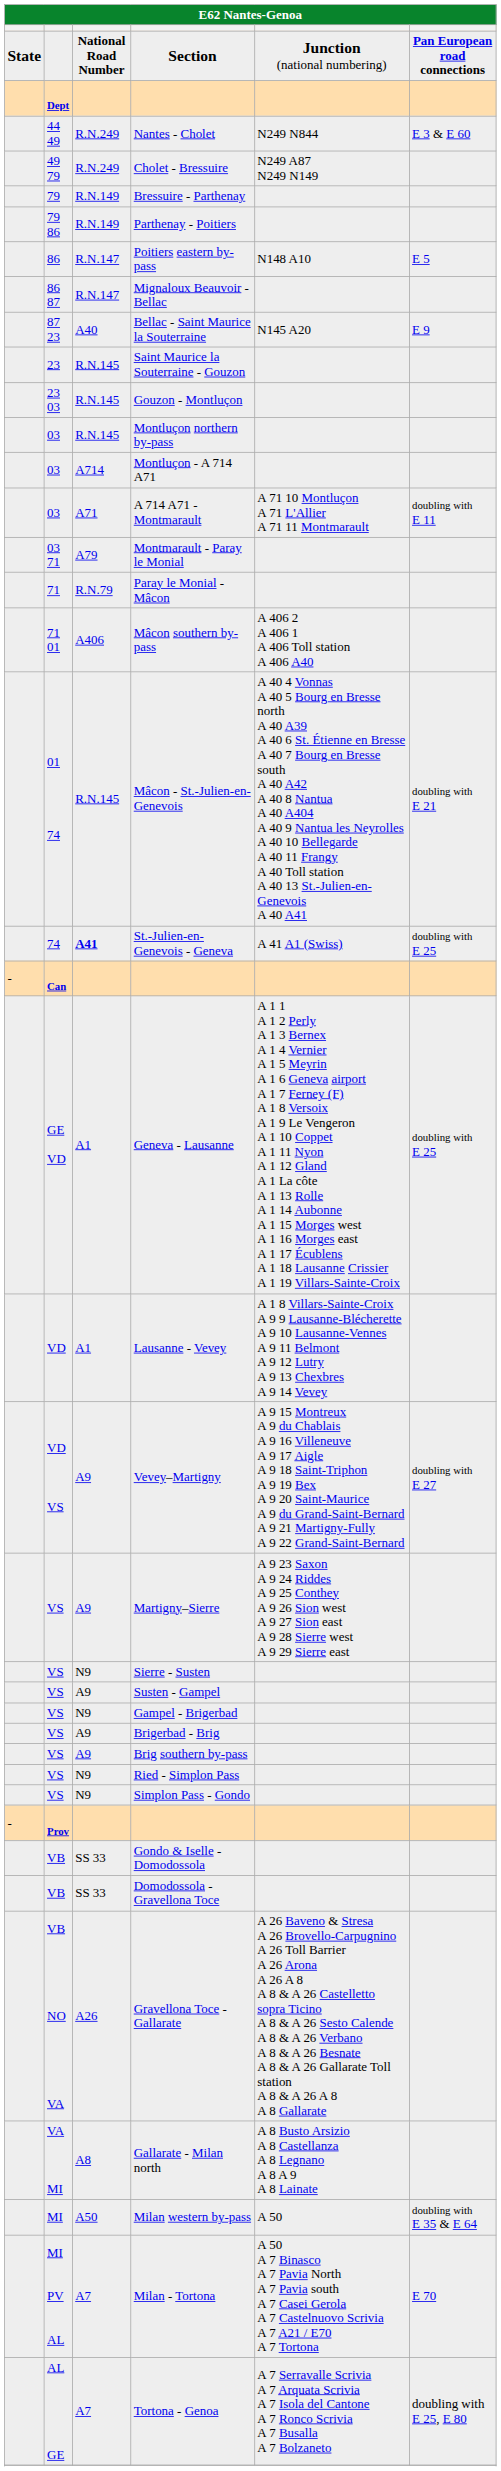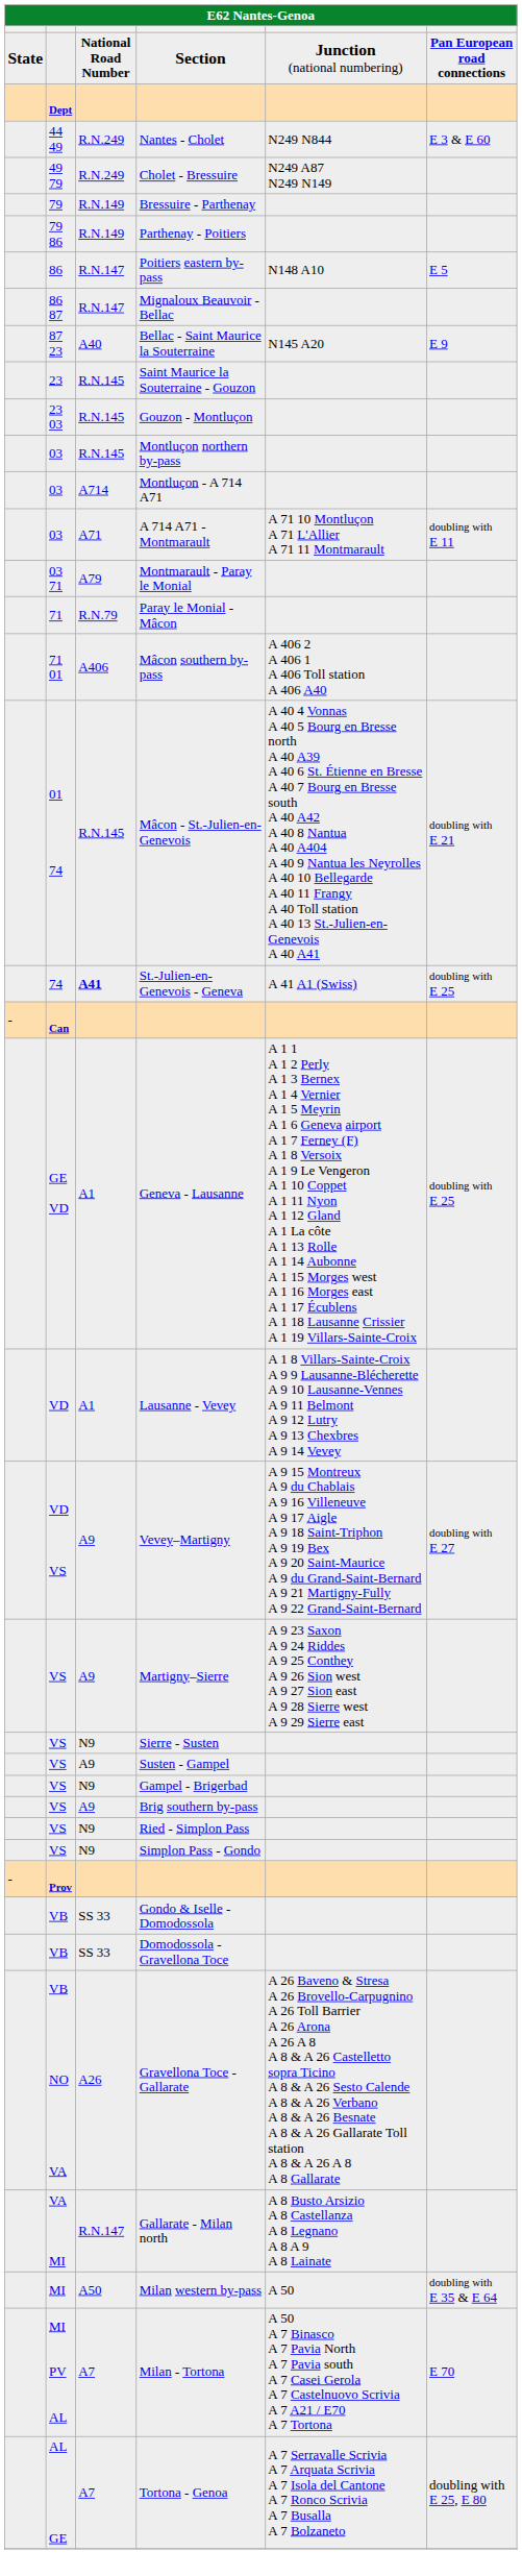 <table class="wikitable">
 <tr align="center" bgcolor="08842C" style="color: white;font-size:100%;">
 <td colspan="6"><strong>E62 Nantes-Genoa</strong></td>
 </tr>
 <tr bgcolor="#FFDEAD">
 <th width="8%"></th>
 <th width="3%"></th>
 <th width="12%"></th>
 <th width="26%"></th>
 <th width="33%"></th>
 <th width="18%"></th>
 </tr>
 <tr bgcolor="#EEEEEE">
 <td align="center"><big><strong>State</strong></big></td>
 <td></td>
 <td align="center"><strong>National Road Number</strong></td>
 <td align="center"><big><strong>Section</strong></big></td>
 <td align="center"><big><strong>Junction</strong></big> <br>(national numbering)</td>
 <td align="center"><strong> <a href='#'>Pan European road</a> connections</strong></td>
 </tr>
 <tr bgcolor="#FFDEAD">
 <td> </td>
 <td><small><br><strong><a href='#'>Dept</a></strong></small></td>
 <td></td>
 <td></td>
 <td></td>
 <td></td>
 </tr>
 <tr bgcolor="#EEEEEE">
 <td></td>
 <td><a href='#'>44</a><br><a href='#'>49</a></td>
 <td> <a href='#'>R.N.249</a></td>
 <td><a href='#'>Nantes</a> - <a href='#'>Cholet</a></td>
 <td>N249  N844</td>
 <td><a href='#'>E 3</a> & <a href='#'>E 60</a></td>
 </tr>
 <tr bgcolor="#EEEEEE">
 <td></td>
 <td><a href='#'>49</a><br><a href='#'>79</a></td>
 <td> <a href='#'>R.N.249</a></td>
 <td><a href='#'>Cholet</a> - <a href='#'>Bressuire</a></td>
 <td>N249  A87<br>N249  N149</td>
 <td></td>
 </tr>
 <tr bgcolor="#EEEEEE">
 <td></td>
 <td><a href='#'>79</a></td>
 <td> <a href='#'>R.N.149</a></td>
 <td><a href='#'>Bressuire</a> - <a href='#'>Parthenay</a></td>
 <td></td>
 <td></td>
 </tr>
 <tr bgcolor="#EEEEEE">
 <td></td>
 <td><a href='#'>79</a><br><a href='#'>86</a></td>
 <td> <a href='#'>R.N.149</a></td>
 <td><a href='#'>Parthenay</a>  - <a href='#'>Poitiers</a></td>
 <td></td>
 <td></td>
 </tr>
 <tr bgcolor="#EEEEEE">
 <td></td>
 <td><a href='#'>86</a></td>
 <td> <a href='#'>R.N.147</a></td>
 <td><a href='#'>Poitiers</a>  <a href='#'>eastern by-pass</a></td>
 <td>N148  A10</td>
 <td><a href='#'>E 5</a></td>
 </tr>
 <tr bgcolor="#EEEEEE">
 <td></td>
 <td><a href='#'>86</a><br><a href='#'>87</a></td>
 <td> <a href='#'>R.N.147</a></td>
 <td><a href='#'>Mignaloux Beauvoir</a> - <a href='#'>Bellac</a></td>
 <td></td>
 <td></td>
 </tr>
 <tr bgcolor="#EEEEEE">
 <td></td>
 <td><a href='#'>87</a><br><a href='#'>23</a></td>
 <td> <a href='#'>A40</a></td>
 <td><a href='#'>Bellac</a> - <a href='#'>Saint Maurice la Souterraine</a></td>
 <td>N145   A20</td>
 <td><a href='#'>E 9</a></td>
 </tr>
 <tr bgcolor="#EEEEEE">
 <td></td>
 <td><a href='#'>23</a></td>
 <td> <a href='#'>R.N.145</a></td>
 <td><a href='#'>Saint Maurice la Souterraine</a> - <a href='#'>Gouzon</a></td>
 <td></td>
 <td></td>
 </tr>
 <tr bgcolor="#EEEEEE">
 <td></td>
 <td><a href='#'>23</a><br><a href='#'>03</a></td>
 <td> <a href='#'>R.N.145</a></td>
 <td><a href='#'>Gouzon</a> - <a href='#'>Montluçon</a></td>
 <td></td>
 <td></td>
 </tr>
 <tr bgcolor="#EEEEEE">
 <td></td>
 <td><a href='#'>03</a></td>
 <td> <a href='#'>R.N.145</a></td>
 <td><a href='#'>Montluçon</a>  <a href='#'>northern by-pass</a></td>
 <td></td>
 <td></td>
 </tr>
 <tr bgcolor="#EEEEEE">
 <td></td>
 <td><a href='#'>03</a></td>
 <td> <a href='#'>A714</a></td>
 <td><a href='#'>Montluçon</a> - A 714  A71</td>
 <td></td>
 <td></td>
 </tr>
 <tr bgcolor="#EEEEEE">
 <td></td>
 <td><a href='#'>03</a></td>
 <td> <a href='#'>A71</a></td>
 <td>A 714  A71 - <a href='#'>Montmarault</a></td>
 <td>A 71   10 <a href='#'>Montluçon</a><br>A 71   <a href='#'>L'Allier</a><br> A 71   11 <a href='#'>Montmarault</a></td>
 <td><small>doubling with</small> <a href='#'>E 11</a></td>
 </tr>
 <tr bgcolor="#EEEEEE">
 <td></td>
 <td><a href='#'>03</a><br><a href='#'>71</a></td>
 <td> <a href='#'>A79</a></td>
 <td><a href='#'>Montmarault</a> -  <a href='#'>Paray le Monial</a></td>
 <td></td>
 <td></td>
 </tr>
 <tr bgcolor="#EEEEEE">
 <td></td>
 <td><a href='#'>71</a></td>
 <td> <a href='#'>R.N.79</a></td>
 <td><a href='#'>Paray le Monial</a> - <a href='#'>Mâcon</a></td>
 <td></td>
 <td></td>
 </tr>
 <tr bgcolor="#EEEEEE">
 <td></td>
 <td><a href='#'>71</a><br><a href='#'>01</a></td>
 <td> <a href='#'>A406</a></td>
 <td><a href='#'>Mâcon</a> <a href='#'>southern by-pass</a></td>
 <td>A 406  2<br>A 406  1<br>A 406  Toll station<br>A 406  <a href='#'>A40</a></td>
 <td></td>
 </tr>
 <tr bgcolor="#EEEEEE">
 <td></td>
 <td><a href='#'>01</a><br><br><br><br><br><a href='#'>74</a></td>
 <td> <a href='#'>R.N.145</a></td>
 <td><a href='#'>Mâcon</a> - <a href='#'>St.-Julien-en-Genevois</a></td>
 <td>A 40  4 <a href='#'>Vonnas</a> <br>A 40  5 <a href='#'>Bourg en Bresse</a> north <br>A 40  <a href='#'>A39</a><br>A 40  6 <a href='#'>St. Étienne en Bresse</a> <br>A 40  7 <a href='#'>Bourg en Bresse</a> south <br>A 40  <a href='#'>A42</a><br>A 40  8 <a href='#'>Nantua</a> <br>A 40  <a href='#'>A404</a><br>A 40  9 <a href='#'>Nantua les Neyrolles</a> <br>A 40  10 <a href='#'>Bellegarde</a> <br>A 40  11 <a href='#'>Frangy</a>  <br>A 40  Toll station<br>A 40  13 <a href='#'>St.-Julien-en-Genevois</a><br>A 40  <a href='#'>A41</a></td>
 <td><small>doubling with</small> <a href='#'>E 21</a></td>
 </tr>
 <tr bgcolor="#EEEEEE">
 <td></td>
 <td><a href='#'>74</a></td>
 <td><strong> <a href='#'>A41</a></strong></td>
 <td><a href='#'>St.-Julien-en-Genevois</a> - <a href='#'>Geneva</a></td>
 <td>A 41  <a href='#'>A1 (Swiss)</a></td>
 <td><small>doubling with</small> <a href='#'>E 25</a></td>
 </tr>
 <tr bgcolor="#FFDEAD">
 <td rowspan="1">  - </td>
 <td><br><small><strong><a href='#'>Can</a></strong></small></td>
 <td></td>
 <td></td>
 <td></td>
 <td></td>
 </tr>
 <tr bgcolor="#EEEEEE">
 <td></td>
 <td><a href='#'>GE</a><br><br><a href='#'>VD</a></td>
 <td> <a href='#'>A1</a></td>
 <td><a href='#'>Geneva</a> - <a href='#'>Lausanne</a></td>
 <td>A 1  1  <br>A 1  2 <a href='#'>Perly</a><br>A 1  3 <a href='#'>Bernex</a><br>A 1  4 <a href='#'>Vernier</a><br>A 1  5 <a href='#'>Meyrin</a><br>A 1  6 <a href='#'>Geneva</a> <a href='#'>airport</a><br>A 1  7 <a href='#'>Ferney (F)</a><br>A 1  8 <a href='#'>Versoix</a><br>A 1  9 Le Vengeron<br>A 1  10 <a href='#'>Coppet</a><br>A 1  11 <a href='#'>Nyon</a><br>A 1  12 <a href='#'>Gland</a><br>A 1   La côte <br>A 1  13 <a href='#'>Rolle</a><br>A 1  14 <a href='#'>Aubonne</a><br>A 1  15 <a href='#'>Morges</a> west<br>A 1  16 <a href='#'>Morges</a> east<br>A 1  17 <a href='#'>Écublens</a><br>A 1  18 <a href='#'>Lausanne</a> <a href='#'>Crissier</a><br>A 1  19 <a href='#'>Villars-Sainte-Croix</a></td>
 <td><small>doubling with</small> <a href='#'>E 25</a></td>
 </tr>
 <tr bgcolor="#EEEEEE">
 <td></td>
 <td><a href='#'>VD</a></td>
 <td> <a href='#'>A1</a></td>
 <td><a href='#'>Lausanne</a> - <a href='#'>Vevey</a></td>
 <td>A 1  8  <a href='#'>Villars-Sainte-Croix</a><br>A 9  9 <a href='#'>Lausanne-Blécherette</a><br>A 9  10 <a href='#'>Lausanne-Vennes</a><br>A 9  11 <a href='#'>Belmont</a><br>A 9  12 <a href='#'>Lutry</a><br>A 9  13 <a href='#'>Chexbres</a><br>A 9  14 <a href='#'>Vevey</a></td>
 <td><small></small></td>
 </tr>
 <tr bgcolor="#EEEEEE">
 <td></td>
 <td><a href='#'>VD</a><br><br><br><br><a href='#'>VS</a></td>
 <td> <a href='#'>A9</a></td>
 <td><a href='#'>Vevey</a>–<a href='#'>Martigny</a></td>
 <td>A 9   15 <a href='#'>Montreux</a><br>A 9   <a href='#'>du Chablais</a><br> A 9   16 <a href='#'>Villeneuve</a><br> A 9   17 <a href='#'>Aigle</a><br> A 9   18 <a href='#'>Saint-Triphon</a><br> A 9   19 <a href='#'>Bex</a><br> A 9   20 <a href='#'>Saint-Maurice</a><br>A 9   <a href='#'>du Grand-Saint-Bernard</a><br> A 9   21	<a href='#'>Martigny-Fully</a><br>A 9   22 <a href='#'>Grand-Saint-Bernard</a></td>
 <td><small>doubling with</small> <a href='#'>E 27</a></td>
 </tr>
 <tr bgcolor="#EEEEEE">
 <td></td>
 <td><a href='#'>VS</a></td>
 <td> <a href='#'>A9</a></td>
 <td><a href='#'>Martigny</a>–<a href='#'>Sierre</a></td>
 <td>A 9   23 <a href='#'>Saxon</a><br>A 9   24  <a href='#'>Riddes</a><br>A 9   25 <a href='#'>Conthey</a> <br>A 9   26 <a href='#'>Sion</a> west <br>A 9   27 <a href='#'>Sion</a> east <br>A 9   28 <a href='#'>Sierre</a> west <br>A 9   29 <a href='#'>Sierre</a> east</td>
 <td><small></small></td>
 </tr>
 <tr bgcolor="#EEEEEE">
 <td></td>
 <td><a href='#'>VS</a></td>
 <td> N9</td>
 <td><a href='#'>Sierre</a> - <a href='#'>Susten</a></td>
 <td></td>
 <td></td>
 </tr>
 <tr bgcolor="#EEEEEE">
 <td></td>
 <td><a href='#'>VS</a></td>
 <td> A9</td>
 <td><a href='#'>Susten</a> - <a href='#'>Gampel</a></td>
 <td></td>
 <td></td>
 </tr>
 <tr bgcolor="#EEEEEE">
 <td></td>
 <td><a href='#'>VS</a></td>
 <td> N9</td>
 <td><a href='#'>Gampel</a> - <a href='#'>Brigerbad</a></td>
 <td></td>
 <td></td>
 </tr>
 <tr bgcolor="#EEEEEE">
 <td></td>
 <td><a href='#'>VS</a></td>
-<td> A9</td>
-<td><a href='#'>Brigerbad</a> - <a href='#'>Brig</a></td>
-<td></td>
-<td></td>
-</tr>
-<tr bgcolor="#EEEEEE">
-<td></td>
-<td><a href='#'>VS</a></td>
 <td> <a href='#'>A9</a></td>
 <td><a href='#'>Brig</a>  <a href='#'>southern by-pass</a></td>
 <td></td>
 <td></td>
 </tr>
 <tr bgcolor="#EEEEEE">
 <td></td>
 <td><a href='#'>VS</a></td>
 <td> N9</td>
 <td><a href='#'>Ried</a> - <a href='#'>Simplon Pass</a></td>
 <td></td>
 <td></td>
 </tr>
 <tr bgcolor="#EEEEEE">
 <td></td>
 <td><a href='#'>VS</a></td>
 <td> N9</td>
 <td><a href='#'>Simplon Pass</a> - <a href='#'>Gondo</a></td>
 <td></td>
 <td></td>
 </tr>
 <tr bgcolor="#FFDEAD">
 <td rowspan="1"> - <br> </td>
 <td><br><small><strong><a href='#'>Prov</a></strong></small></td>
 <td></td>
 <td></td>
 <td></td>
 <td></td>
 </tr>
 <tr bgcolor="#EEEEEE">
 <td></td>
 <td><a href='#'>VB</a></td>
 <td> SS 33</td>
 <td><a href='#'>Gondo & Iselle</a> - <a href='#'>Domodossola</a></td>
 <td></td>
 <td></td>
 </tr>
 <tr bgcolor="#EEEEEE">
 <td></td>
 <td><a href='#'>VB</a></td>
 <td> SS 33</td>
 <td><a href='#'>Domodossola</a> - <a href='#'>Gravellona Toce</a></td>
 <td></td>
 <td></td>
 </tr>
 <tr bgcolor="#EEEEEE">
 <td></td>
 <td><a href='#'>VB</a><br><br><br><br><br><br><a href='#'>NO</a><br><br><br><br><br><br><a href='#'>VA</a></td>
 <td> <a href='#'>A26</a></td>
 <td><a href='#'>Gravellona Toce</a> - <a href='#'>Gallarate</a></td>
 <td>A 26   <a href='#'>Baveno</a> & <a href='#'>Stresa</a><br>A 26   <a href='#'>Brovello-Carpugnino</a><br>A 26  Toll Barrier<br>A 26   <a href='#'>Arona</a><br>A 26   A 8<br>A 8 & A 26   <a href='#'>Castelletto sopra Ticino</a> <br>A 8 & A 26   <a href='#'>Sesto Calende</a><br>A 8 & A 26   <a href='#'>Verbano</a><br>A 8 & A 26   <a href='#'>Besnate</a><br> A 8 & A 26  Gallarate Toll station<br>A 8 & A 26 A 8<br>  A 8 <a href='#'>Gallarate</a><br></td>
 <td><small></small></td>
 </tr>
 <tr bgcolor="#EEEEEE">
 <td></td>
 <td><a href='#'>VA</a><br><br><br><br><a href='#'>MI</a></td>
-<td> <a href='#'>A8</a></td>
+<td> <a href='#'>R.N.147</a></td>
 <td><a href='#'>Gallarate</a> - <a href='#'>Milan</a> north</td>
 <td>A 8   <a href='#'>Busto Arsizio</a><br>A 8   <a href='#'>Castellanza</a><br>A 8   <a href='#'>Legnano</a><br>A 8   A 9<br>A 8   <a href='#'>Lainate</a></td>
 <td><small></small></td>
 </tr>
 <tr bgcolor="#EEEEEE">
 <td></td>
 <td><a href='#'>MI</a></td>
 <td> <a href='#'>A50</a></td>
 <td><a href='#'>Milan</a> <a href='#'>western by-pass</a></td>
 <td>A 50 </td>
 <td><small>doubling with</small> <a href='#'>E 35</a> & <a href='#'>E 64</a></td>
 </tr>
 <tr bgcolor="#EEEEEE">
 <td></td>
 <td><a href='#'>MI</a><br><br><br><a href='#'>PV</a><br><br><br><a href='#'>AL</a></td>
 <td> <a href='#'>A7</a></td>
 <td><a href='#'>Milan</a> - <a href='#'>Tortona</a></td>
 <td>A 50 <br>A 7   <a href='#'>Binasco</a><br>A 7   <a href='#'>Pavia</a> North<br> A 7   <a href='#'>Pavia</a> south<br> A 7   <a href='#'>Casei Gerola</a> <br>A 7   <a href='#'>Castelnuovo Scrivia</a> <br>A 7  <a href='#'>A21 / E70</a> <br> A 7   <a href='#'>Tortona</a></td>
 <td><small></small> <a href='#'>E 70</a></td>
 </tr>
 <tr bgcolor="#EEEEEE">
 <td></td>
 <td><a href='#'>AL</a><br><br><br><br><br><br><a href='#'>GE</a></td>
 <td> <a href='#'>A7</a></td>
 <td><a href='#'>Tortona</a> - <a href='#'>Genoa</a></td>
 <td>A 7   <a href='#'>Serravalle Scrivia</a><br>A 7   <a href='#'>Arquata Scrivia</a><br> A 7   <a href='#'>Isola del Cantone</a><br> A 7   <a href='#'>Ronco Scrivia</a><br> A 7   <a href='#'>Busalla</a><br> A 7   <a href='#'>Bolzaneto</a></td>
 <td><small></small> doubling with <a href='#'>E 25</a>, <a href='#'>E 80</a></td>
 </tr>
 <tr bgcolor="#FFDEAD">
 </tr>
 <tr>
 </tr>
 </table>
